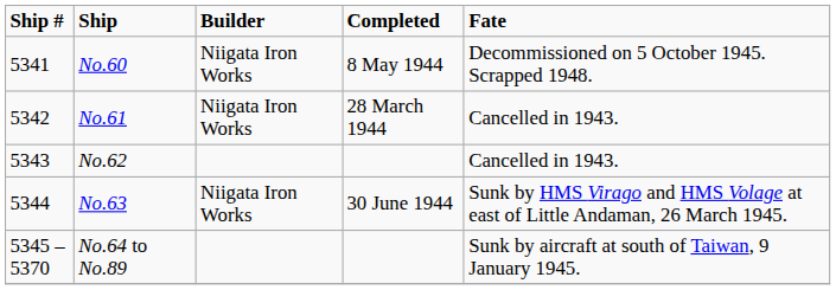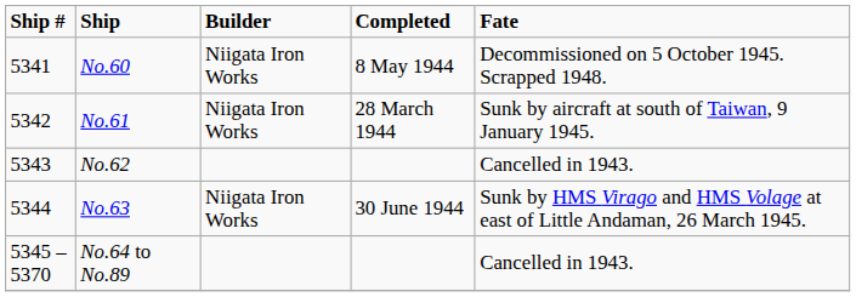 <table class="wikitable" width="75%">
 <tr>
 <td width="5%"><strong>Ship #</strong></td>
 <td width="10%"><strong>Ship</strong></td>
 <td width="12%"><strong>Builder</strong></td>
 <td width="5%" bgcolor=><strong>Completed</strong></td>
 <td width="30%" bgcolor=><strong>Fate</strong></td>
 </tr>
 <tr>
 <td>5341</td>
 <td><a href='#'><em>No.60</em></a></td>
 <td>Niigata Iron Works</td>
 <td>8 May 1944</td>
 <td>Decommissioned on 5 October 1945. Scrapped 1948.</td>
 </tr>
 <tr>
 <td>5342</td>
 <td><a href='#'><em>No.61</em></a></td>
 <td>Niigata Iron Works</td>
 <td>28 March 1944</td>
-<td>Cancelled in 1943.</td>
+<td>Sunk by aircraft at south of <a href='#'>Taiwan</a>, 9 January 1945.</td>
 </tr>
 <tr>
 <td>5343</td>
 <td><em>No.62</em></td>
 <td></td>
 <td></td>
 <td>Cancelled in 1943.</td>
 </tr>
 <tr>
 <td>5344</td>
 <td><a href='#'><em>No.63</em></a></td>
 <td>Niigata Iron Works</td>
 <td>30 June 1944</td>
 <td>Sunk by <a href='#'>HMS <em>Virago</em></a> and <a href='#'>HMS <em>Volage</em></a> at east of Little Andaman, 26 March 1945.</td>
 </tr>
 <tr>
 <td>5345 – 5370</td>
 <td><em>No.64</em> to <em>No.89</em></td>
 <td></td>
 <td></td>
-<td>Sunk by aircraft at south of <a href='#'>Taiwan</a>, 9 January 1945.</td>
+<td>Cancelled in 1943.</td>
 </tr>
 <tr>
 </tr>
 </table>
